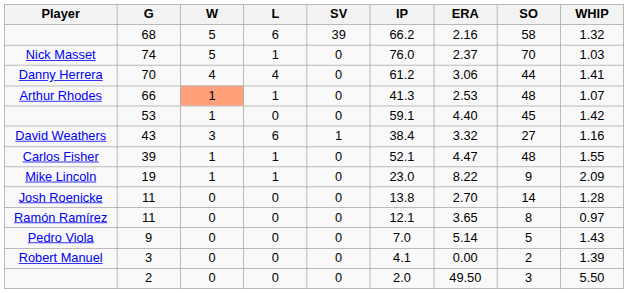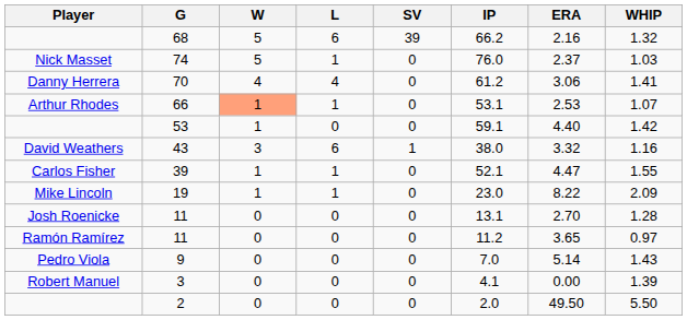 <table class="wikitable sortable">
 <tr>
 <th bgcolor="#DDDDFF" width="16%">Player</th>
 <th bgcolor="#DDDDFF" width="9%">G</th>
 <th bgcolor="#DDDDFF" width="9%">W</th>
 <th bgcolor="#DDDDFF" width="9%">L</th>
 <th bgcolor="#DDDDFF" width="9%">SV</th>
 <th bgcolor="#DDDDFF" width="9%">IP</th>
 <th bgcolor="#DDDDFF" width="9%">ERA</th>
-<th bgcolor="#DDDDFF" width="9%">SO</th>
 <th bgcolor="#DDDDFF" width="9%">WHIP</th>
 </tr>
 <tr align="center">
 <td></td>
 <td>68</td>
 <td>5</td>
 <td>6</td>
 <td>39</td>
 <td>66.2</td>
 <td>2.16</td>
-<td>58</td>
 <td>1.32</td>
 </tr>
 <tr align="center">
 <td><a href='#'>Nick Masset</a></td>
 <td>74</td>
 <td>5</td>
 <td>1</td>
 <td>0</td>
 <td>76.0</td>
 <td>2.37</td>
-<td>70</td>
 <td>1.03</td>
 </tr>
 <tr align=center>
 <td><a href='#'>Danny Herrera</a></td>
 <td>70</td>
 <td>4</td>
 <td>4</td>
 <td>0</td>
 <td>61.2</td>
 <td>3.06</td>
-<td>44</td>
 <td>1.41</td>
 </tr>
 <tr align=center>
 <td><a href='#'>Arthur Rhodes</a></td>
 <td>66</td>
 <td style="background: lightsalmon;">1</td>
 <td>1</td>
 <td>0</td>
-<td>41.3</td>
+<td>53.1</td>
 <td>2.53</td>
-<td>48</td>
 <td>1.07</td>
 </tr>
 <tr align=center>
 <td></td>
 <td>53</td>
 <td>1</td>
 <td>0</td>
 <td>0</td>
 <td>59.1</td>
 <td>4.40</td>
-<td>45</td>
 <td>1.42</td>
 </tr>
 <tr align="center">
 <td><a href='#'>David Weathers</a></td>
 <td>43</td>
 <td>3</td>
 <td>6</td>
 <td>1</td>
-<td>38.4</td>
+<td>38.0</td>
 <td>3.32</td>
-<td>27</td>
 <td>1.16</td>
 </tr>
 <tr align=center>
 <td><a href='#'>Carlos Fisher</a></td>
 <td>39</td>
 <td>1</td>
 <td>1</td>
 <td>0</td>
 <td>52.1</td>
 <td>4.47</td>
-<td>48</td>
 <td>1.55</td>
 </tr>
 <tr align=center>
 <td><a href='#'>Mike Lincoln</a></td>
 <td>19</td>
 <td>1</td>
 <td>1</td>
 <td>0</td>
 <td>23.0</td>
 <td>8.22</td>
-<td>9</td>
 <td>2.09</td>
 </tr>
 <tr align=center>
 <td><a href='#'>Josh Roenicke</a></td>
 <td>11</td>
 <td>0</td>
 <td>0</td>
 <td>0</td>
-<td>13.8</td>
+<td>13.1</td>
 <td>2.70</td>
-<td>14</td>
 <td>1.28</td>
 </tr>
 <tr align=center>
 <td><a href='#'>Ramón Ramírez</a></td>
 <td>11</td>
 <td>0</td>
 <td>0</td>
 <td>0</td>
-<td>12.1</td>
+<td>11.2</td>
 <td>3.65</td>
-<td>8</td>
 <td>0.97</td>
 </tr>
 <tr align=center>
 <td><a href='#'>Pedro Viola</a></td>
 <td>9</td>
 <td>0</td>
 <td>0</td>
 <td>0</td>
 <td>7.0</td>
 <td>5.14</td>
-<td>5</td>
 <td>1.43</td>
 </tr>
 <tr align=center>
 <td><a href='#'>Robert Manuel</a></td>
 <td>3</td>
 <td>0</td>
 <td>0</td>
 <td>0</td>
 <td>4.1</td>
 <td>0.00</td>
-<td>2</td>
 <td>1.39</td>
 </tr>
 <tr align=center>
 <td></td>
 <td>2</td>
 <td>0</td>
 <td>0</td>
 <td>0</td>
 <td>2.0</td>
 <td>49.50</td>
-<td>3</td>
 <td>5.50</td>
 </tr>
 </table>
